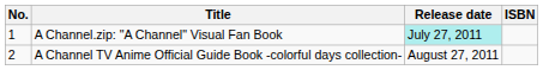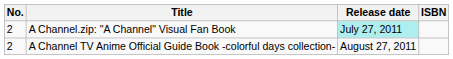 <table class="wikitable">
 <tr>
 <th>No.</th>
 <th>Title</th>
 <th>Release date</th>
 <th>ISBN</th>
 </tr>
 <tr>
-<td>1</td>
+<td>2</td>
 <td>A Channel.zip: "A Channel" Visual Fan Book</td>
 <td style="background: paleturquoise;">July 27, 2011</td>
 <td></td>
 </tr>
 <tr>
 <td>2</td>
 <td>A Channel TV Anime Official Guide Book -colorful days collection-</td>
 <td>August 27, 2011</td>
 <td></td>
 </tr>
 </table>
